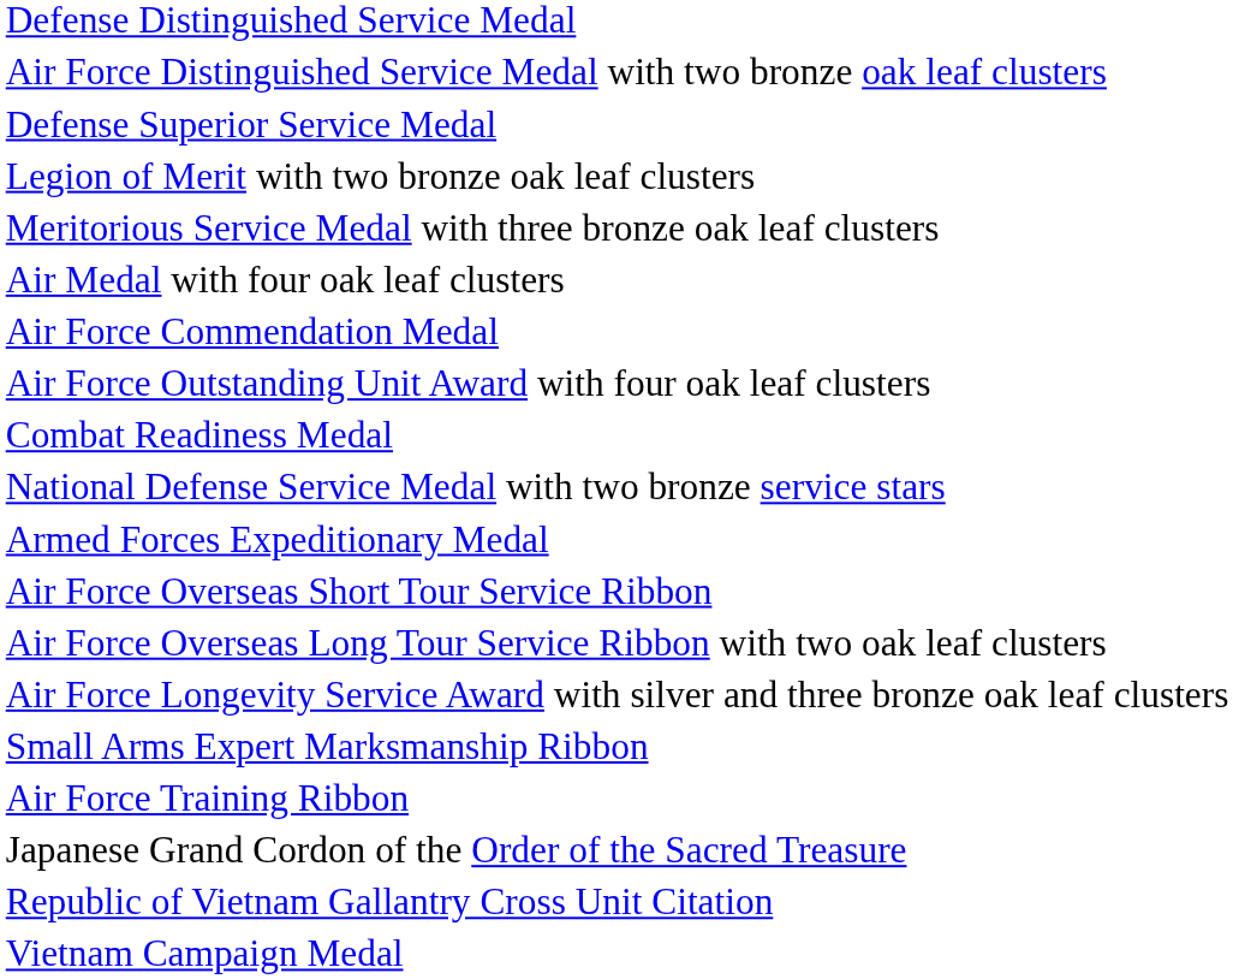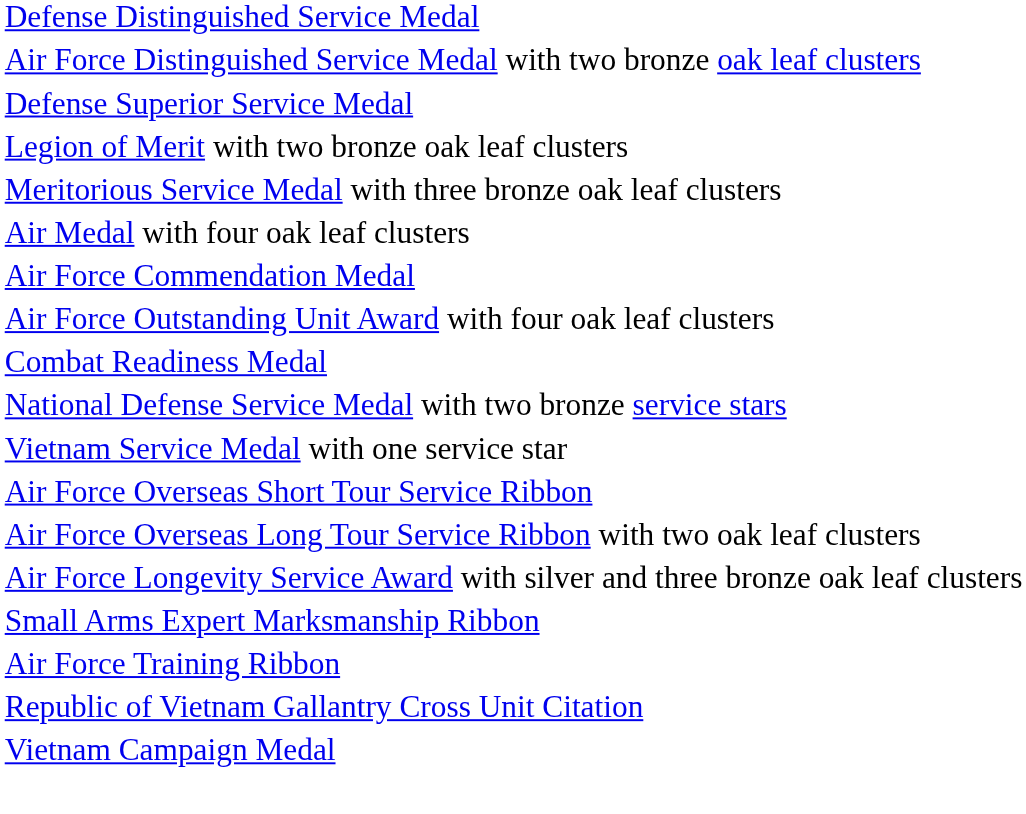 <table>
 <tr>
 <td></td>
 <td><a href='#'>Defense Distinguished Service Medal</a></td>
 </tr>
 <tr>
 <td></td>
 <td><a href='#'>Air Force Distinguished Service Medal</a> with two bronze <a href='#'>oak leaf clusters</a></td>
 </tr>
 <tr>
 <td></td>
 <td><a href='#'>Defense Superior Service Medal</a></td>
 </tr>
 <tr>
 <td></td>
 <td><a href='#'>Legion of Merit</a> with two bronze oak leaf clusters</td>
 </tr>
 <tr>
 <td></td>
 <td><a href='#'>Meritorious Service Medal</a> with three bronze oak leaf clusters</td>
 </tr>
 <tr>
 <td></td>
 <td><a href='#'>Air Medal</a> with four oak leaf clusters</td>
 </tr>
 <tr>
 <td></td>
 <td><a href='#'>Air Force Commendation Medal</a></td>
 </tr>
 <tr>
 <td></td>
 <td><a href='#'>Air Force Outstanding Unit Award</a> with four oak leaf clusters</td>
 </tr>
 <tr>
 <td></td>
 <td><a href='#'>Combat Readiness Medal</a></td>
 </tr>
 <tr>
 <td></td>
 <td><a href='#'>National Defense Service Medal</a> with two bronze <a href='#'>service stars</a></td>
 </tr>
 <tr>
 <td></td>
-<td><a href='#'>Armed Forces Expeditionary Medal</a></td>
+<td><a href='#'>Vietnam Service Medal</a> with one service star</td>
 </tr>
 <tr>
 <td></td>
 <td><a href='#'>Air Force Overseas Short Tour Service Ribbon</a></td>
 </tr>
 <tr>
 <td></td>
 <td><a href='#'>Air Force Overseas Long Tour Service Ribbon</a> with two oak leaf clusters</td>
 </tr>
 <tr>
 <td></td>
 <td><a href='#'>Air Force Longevity Service Award</a> with silver and three bronze oak leaf clusters</td>
 </tr>
 <tr>
 <td></td>
 <td><a href='#'>Small Arms Expert Marksmanship Ribbon</a></td>
 </tr>
 <tr>
 <td></td>
 <td><a href='#'>Air Force Training Ribbon</a></td>
 </tr>
 <tr>
 <td></td>
-<td>Japanese Grand Cordon of the <a href='#'>Order of the Sacred Treasure</a></td>
-</tr>
-<tr>
-<td></td>
 <td><a href='#'>Republic of Vietnam Gallantry Cross Unit Citation</a></td>
 </tr>
 <tr>
 <td></td>
 <td><a href='#'>Vietnam Campaign Medal</a></td>
 </tr>
 </table>
